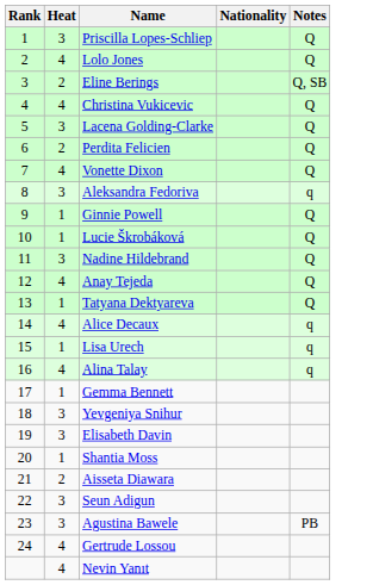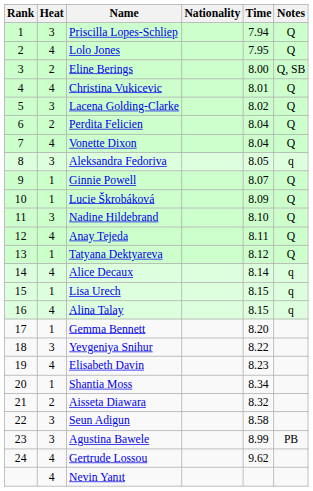 <table class="wikitable sortable" style="text-align:center">
 <tr>
 <th>Rank</th>
 <th>Heat</th>
 <th>Name</th>
 <th>Nationality</th>
+<th>Time</th>
 <th>Notes</th>
 </tr>
 <tr bgcolor=ccffcc>
 <td>1</td>
 <td>3</td>
 <td align=left><a href='#'>Priscilla Lopes-Schliep</a></td>
 <td align=left></td>
+<td>7.94</td>
 <td>Q</td>
 </tr>
 <tr bgcolor=ccffcc>
 <td>2</td>
 <td>4</td>
 <td align=left><a href='#'>Lolo Jones</a></td>
 <td align=left></td>
+<td>7.95</td>
 <td>Q</td>
 </tr>
 <tr bgcolor=ccffcc>
 <td>3</td>
 <td>2</td>
 <td align=left><a href='#'>Eline Berings</a></td>
 <td align=left></td>
+<td>8.00</td>
 <td>Q, SB</td>
 </tr>
 <tr bgcolor=ccffcc>
 <td>4</td>
 <td>4</td>
 <td align=left><a href='#'>Christina Vukicevic</a></td>
 <td align=left></td>
+<td>8.01</td>
 <td>Q</td>
 </tr>
 <tr bgcolor=ccffcc>
 <td>5</td>
 <td>3</td>
 <td align=left><a href='#'>Lacena Golding-Clarke</a></td>
 <td align=left></td>
+<td>8.02</td>
 <td>Q</td>
 </tr>
 <tr bgcolor=ccffcc>
 <td>6</td>
 <td>2</td>
 <td align=left><a href='#'>Perdita Felicien</a></td>
 <td align=left></td>
+<td>8.04</td>
 <td>Q</td>
 </tr>
 <tr bgcolor=ccffcc>
 <td>7</td>
 <td>4</td>
 <td align=left><a href='#'>Vonette Dixon</a></td>
 <td align=left></td>
+<td>8.04</td>
 <td>Q</td>
 </tr>
 <tr bgcolor=ddffdd>
 <td>8</td>
 <td>3</td>
 <td align=left><a href='#'>Aleksandra Fedoriva</a></td>
 <td align=left></td>
+<td>8.05</td>
 <td>q</td>
 </tr>
 <tr bgcolor=ccffcc>
 <td>9</td>
 <td>1</td>
 <td align=left><a href='#'>Ginnie Powell</a></td>
 <td align=left></td>
+<td>8.07</td>
 <td>Q</td>
 </tr>
 <tr bgcolor=ccffcc>
 <td>10</td>
 <td>1</td>
 <td align=left><a href='#'>Lucie Škrobáková</a></td>
 <td align=left></td>
+<td>8.09</td>
 <td>Q</td>
 </tr>
 <tr bgcolor=ccffcc>
 <td>11</td>
 <td>3</td>
 <td align=left><a href='#'>Nadine Hildebrand</a></td>
 <td align=left></td>
+<td>8.10</td>
 <td>Q</td>
 </tr>
 <tr bgcolor=ccffcc>
 <td>12</td>
 <td>4</td>
 <td align=left><a href='#'>Anay Tejeda</a></td>
 <td align=left></td>
+<td>8.11</td>
 <td>Q</td>
 </tr>
 <tr bgcolor=ccffcc>
 <td>13</td>
 <td>1</td>
 <td align=left><a href='#'>Tatyana Dektyareva</a></td>
 <td align=left></td>
+<td>8.12</td>
 <td>Q</td>
 </tr>
 <tr bgcolor=ddffdd>
 <td>14</td>
 <td>4</td>
 <td align=left><a href='#'>Alice Decaux</a></td>
 <td align=left></td>
+<td>8.14</td>
 <td>q</td>
 </tr>
 <tr bgcolor=ddffdd>
 <td>15</td>
 <td>1</td>
 <td align=left><a href='#'>Lisa Urech</a></td>
 <td align=left></td>
+<td>8.15</td>
 <td>q</td>
 </tr>
 <tr bgcolor=ddffdd>
 <td>16</td>
 <td>4</td>
 <td align=left><a href='#'>Alina Talay</a></td>
 <td align=left></td>
+<td>8.15</td>
 <td>q</td>
 </tr>
 <tr>
 <td>17</td>
 <td>1</td>
 <td align=left><a href='#'>Gemma Bennett</a></td>
 <td align=left></td>
+<td>8.20</td>
 <td></td>
 </tr>
 <tr>
 <td>18</td>
 <td>3</td>
 <td align=left><a href='#'>Yevgeniya Snihur</a></td>
 <td align=left></td>
+<td>8.22</td>
 <td></td>
 </tr>
 <tr>
 <td>19</td>
-<td>3</td>
+<td>4</td>
 <td align=left><a href='#'>Elisabeth Davin</a></td>
 <td align=left></td>
+<td>8.23</td>
 <td></td>
 </tr>
 <tr>
 <td>20</td>
 <td>1</td>
 <td align=left><a href='#'>Shantia Moss</a></td>
 <td align=left></td>
+<td>8.34</td>
 <td></td>
 </tr>
 <tr>
 <td>21</td>
 <td>2</td>
 <td align=left><a href='#'>Aisseta Diawara</a></td>
 <td align=left></td>
+<td>8.32</td>
 <td></td>
 </tr>
 <tr>
 <td>22</td>
 <td>3</td>
 <td align=left><a href='#'>Seun Adigun</a></td>
 <td align=left></td>
+<td>8.58</td>
 <td></td>
 </tr>
 <tr>
 <td>23</td>
 <td>3</td>
 <td align=left><a href='#'>Agustina Bawele</a></td>
 <td align=left></td>
+<td>8.99</td>
 <td>PB</td>
 </tr>
 <tr>
 <td>24</td>
 <td>4</td>
 <td align=left><a href='#'>Gertrude Lossou</a></td>
 <td align=left></td>
+<td>9.62</td>
 <td></td>
 </tr>
 <tr>
 <td></td>
 <td>4</td>
 <td align=left><a href='#'>Nevin Yanıt</a></td>
 <td align=left></td>
 <td></td>
+<td></td>
 </tr>
 </table>
